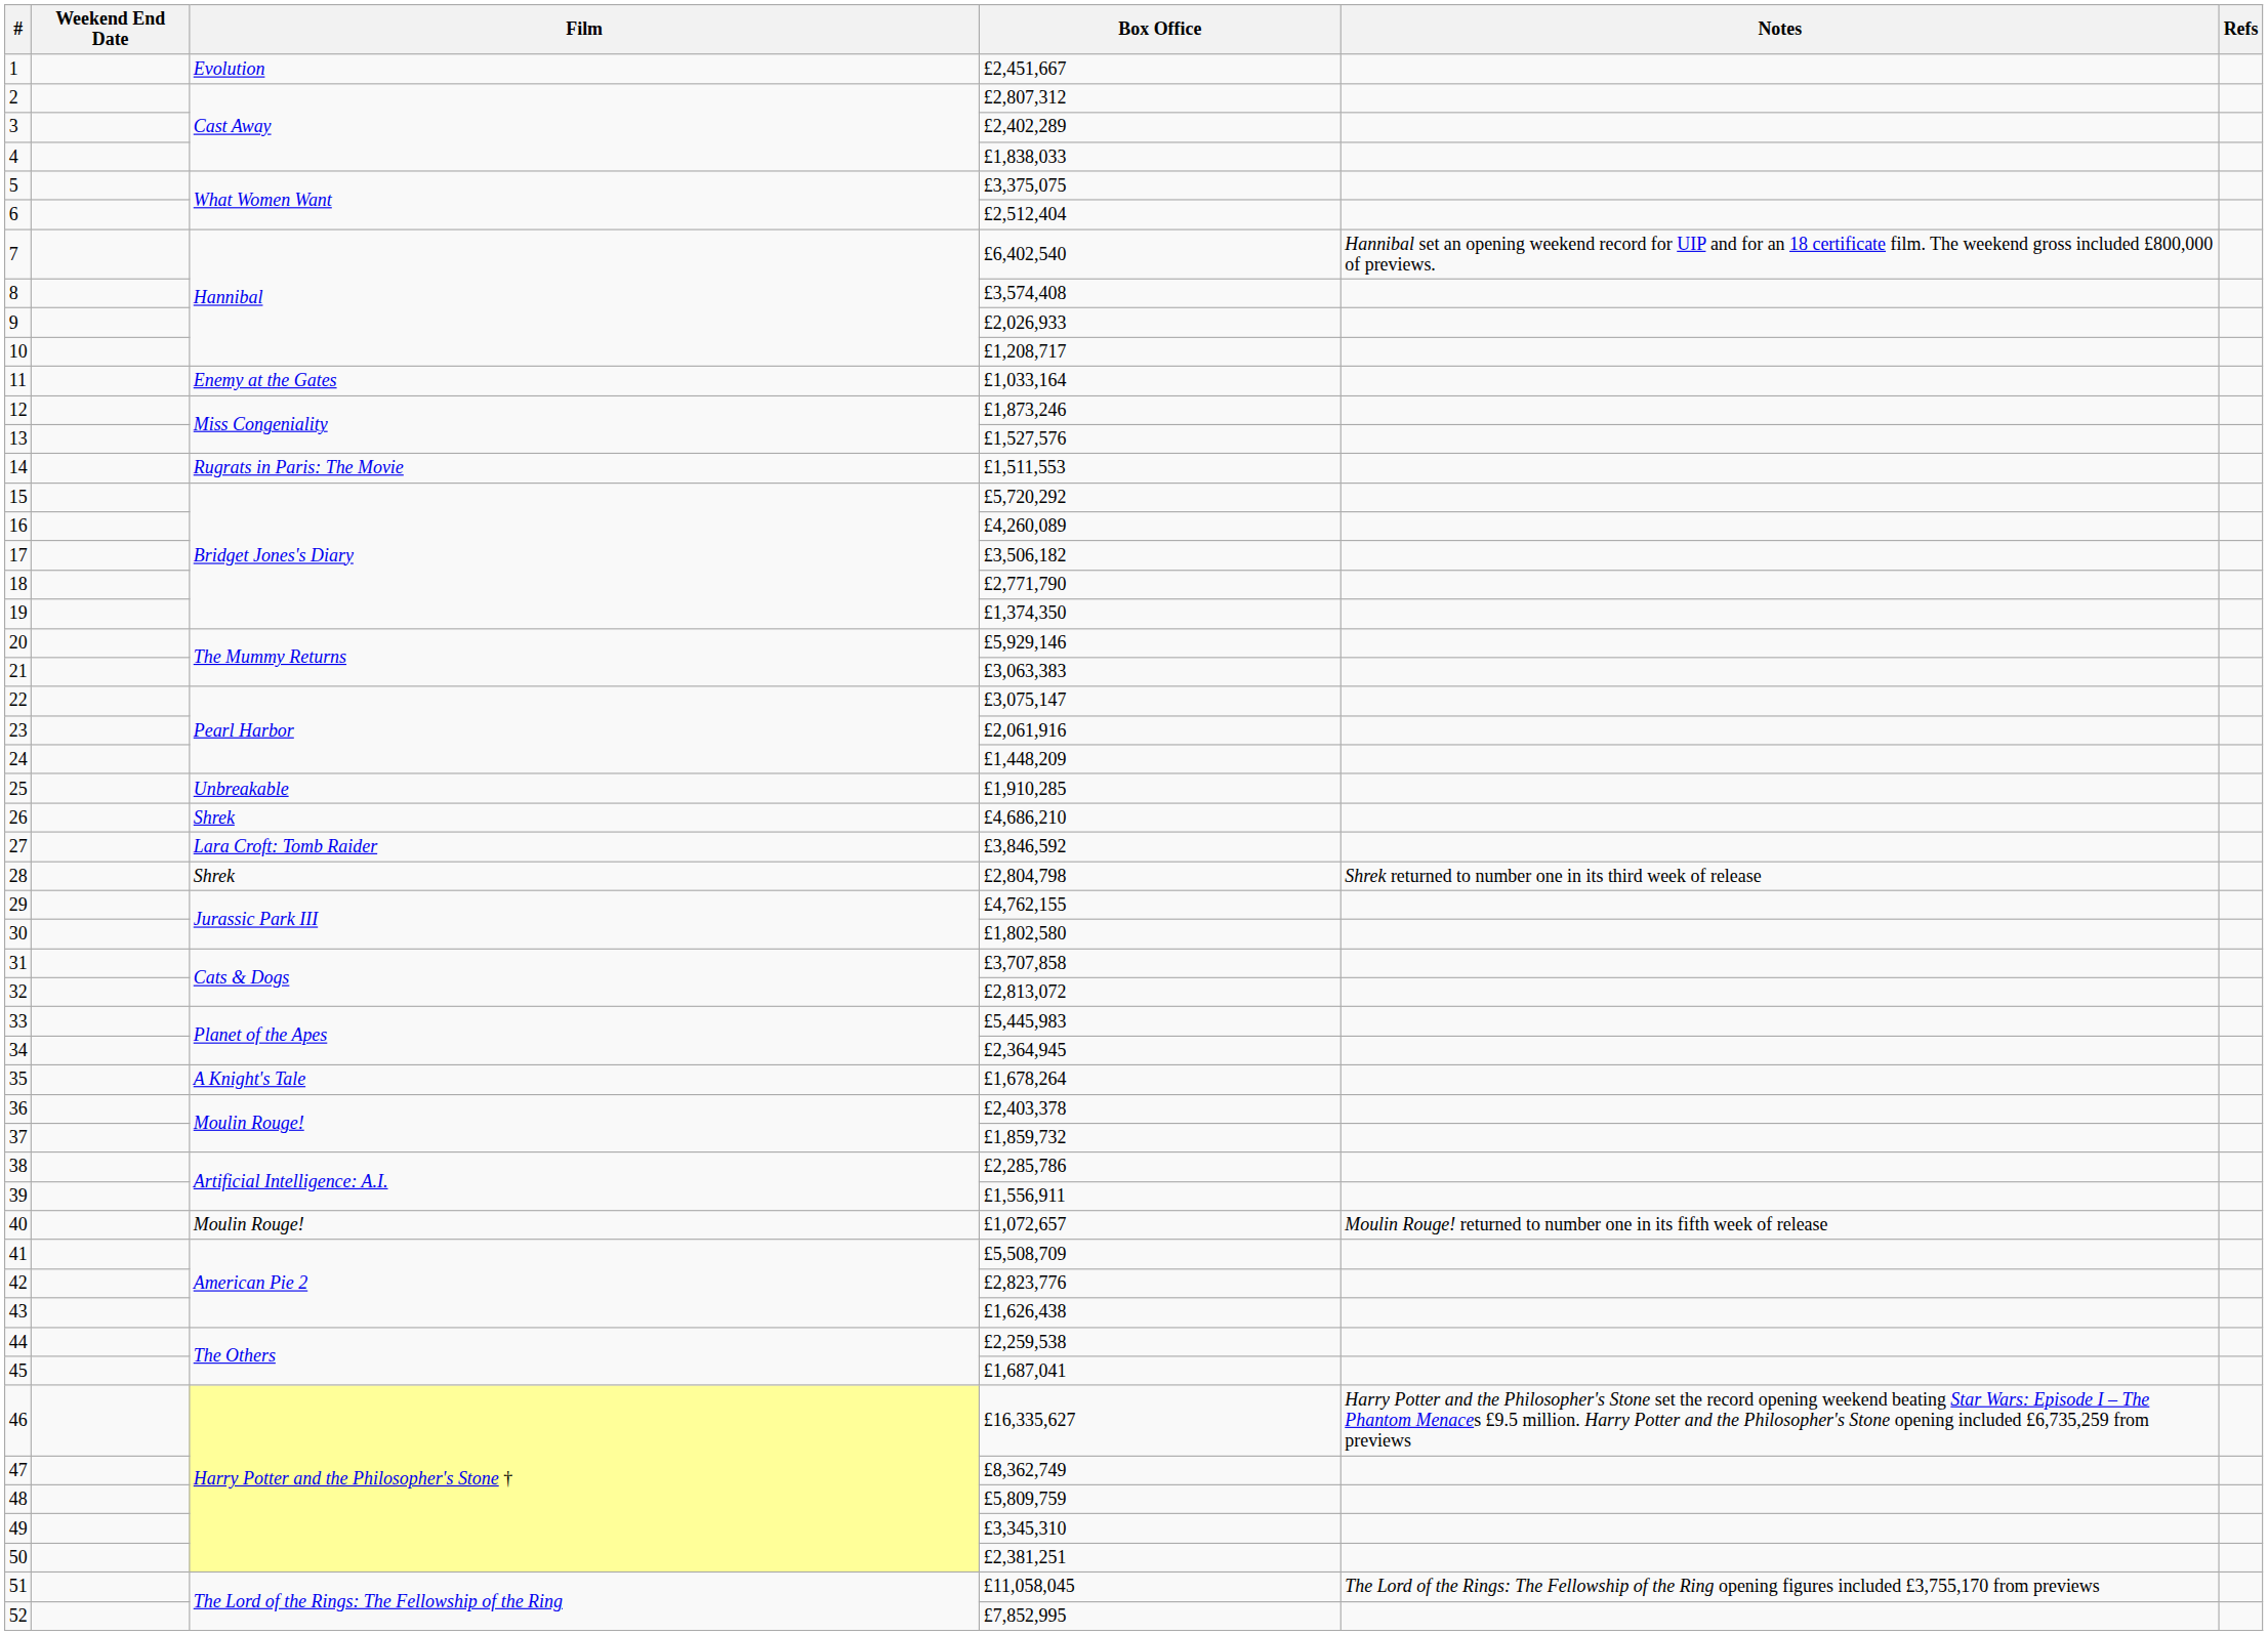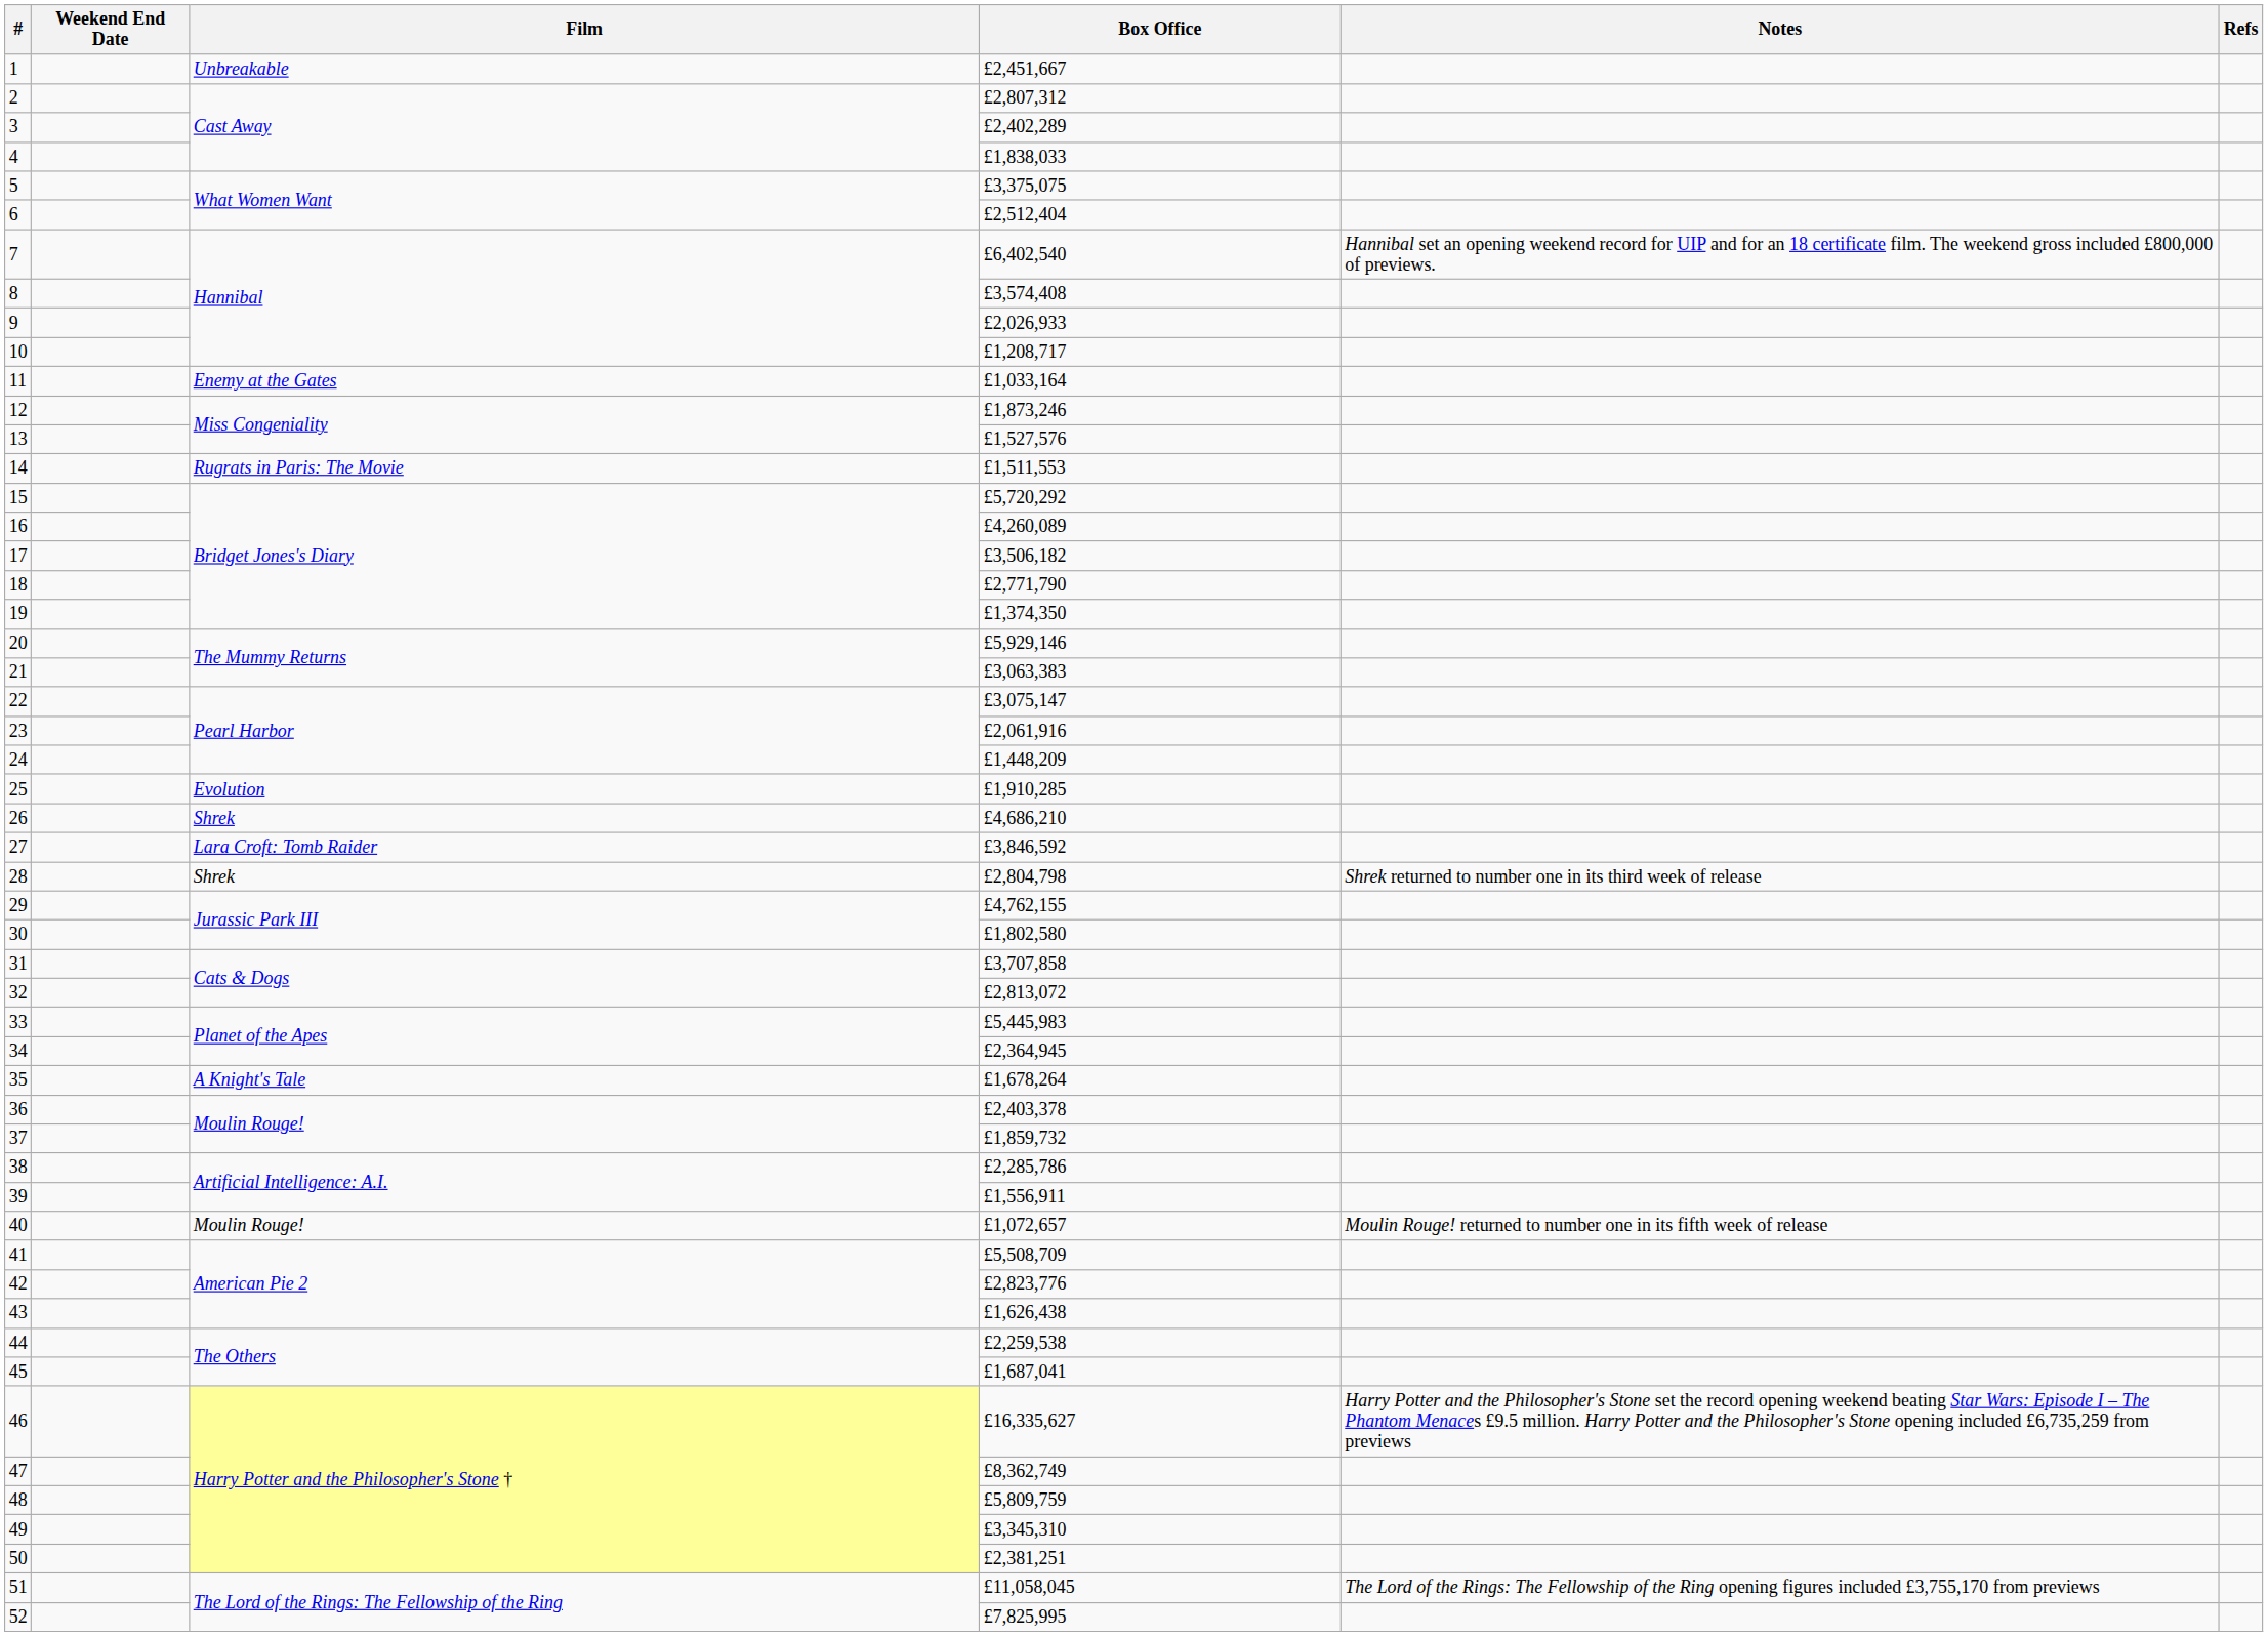 <table class="wikitable sortable">
 <tr>
 <th abbr="Week">#</th>
 <th abbr="Date" style="width:130px">Weekend End Date</th>
 <th width="35%">Film</th>
 <th width="16%">Box Office</th>
 <th>Notes</th>
 <th>Refs</th>
 </tr>
 <tr>
 <td>1</td>
 <td></td>
-<td><em><a href='#'>Evolution</a></em></td>
+<td><em><a href='#'>Unbreakable</a></em></td>
 <td>£2,451,667</td>
 <td></td>
 <td></td>
 </tr>
 <tr>
 <td>2</td>
 <td></td>
 <td rowspan="3"><em><a href='#'>Cast Away</a></em></td>
 <td>£2,807,312</td>
 <td></td>
 <td></td>
 </tr>
 <tr>
 <td>3</td>
 <td></td>
 <td>£2,402,289</td>
 <td></td>
 <td></td>
 </tr>
 <tr>
 <td>4</td>
 <td></td>
 <td>£1,838,033</td>
 <td></td>
 <td></td>
 </tr>
 <tr>
 <td>5</td>
 <td></td>
 <td rowspan="2"><em><a href='#'>What Women Want</a></em></td>
 <td>£3,375,075</td>
 <td></td>
 <td></td>
 </tr>
 <tr>
 <td>6</td>
 <td></td>
 <td>£2,512,404</td>
 <td></td>
 <td></td>
 </tr>
 <tr>
 <td>7</td>
 <td></td>
 <td rowspan="4"><em><a href='#'>Hannibal</a></em></td>
 <td>£6,402,540</td>
 <td><em>Hannibal</em> set an opening weekend record for <a href='#'>UIP</a> and for an <a href='#'>18 certificate</a> film. The weekend gross included £800,000 of previews.</td>
 <td></td>
 </tr>
 <tr>
 <td>8</td>
 <td></td>
 <td>£3,574,408</td>
 <td></td>
 <td></td>
 </tr>
 <tr>
 <td>9</td>
 <td></td>
 <td>£2,026,933</td>
 <td></td>
 <td></td>
 </tr>
 <tr>
 <td>10</td>
 <td></td>
 <td>£1,208,717</td>
 <td></td>
 <td></td>
 </tr>
 <tr>
 <td>11</td>
 <td></td>
 <td><em><a href='#'>Enemy at the Gates</a></em></td>
 <td>£1,033,164</td>
 <td></td>
 <td></td>
 </tr>
 <tr>
 <td>12</td>
 <td></td>
 <td rowspan="2"><em><a href='#'>Miss Congeniality</a></em></td>
 <td>£1,873,246</td>
 <td></td>
 <td></td>
 </tr>
 <tr>
 <td>13</td>
 <td></td>
 <td>£1,527,576</td>
 <td></td>
 <td></td>
 </tr>
 <tr>
 <td>14</td>
 <td></td>
 <td><em><a href='#'>Rugrats in Paris: The Movie</a></em></td>
 <td>£1,511,553</td>
 <td></td>
 <td></td>
 </tr>
 <tr>
 <td>15</td>
 <td></td>
 <td rowspan="5"><em><a href='#'>Bridget Jones's Diary</a></em></td>
 <td>£5,720,292</td>
 <td></td>
 <td></td>
 </tr>
 <tr>
 <td>16</td>
 <td></td>
 <td>£4,260,089</td>
 <td></td>
 <td></td>
 </tr>
 <tr>
 <td>17</td>
 <td></td>
 <td>£3,506,182</td>
 <td></td>
 <td></td>
 </tr>
 <tr>
 <td>18</td>
 <td></td>
 <td>£2,771,790</td>
 <td></td>
 <td></td>
 </tr>
 <tr>
 <td>19</td>
 <td></td>
 <td>£1,374,350</td>
 <td></td>
 <td></td>
 </tr>
 <tr>
 <td>20</td>
 <td></td>
 <td rowspan="2"><em><a href='#'>The Mummy Returns</a></em></td>
 <td>£5,929,146</td>
 <td></td>
 <td></td>
 </tr>
 <tr>
 <td>21</td>
 <td></td>
 <td>£3,063,383</td>
 <td></td>
 <td></td>
 </tr>
 <tr>
 <td>22</td>
 <td></td>
 <td rowspan="3"><em><a href='#'>Pearl Harbor</a></em></td>
 <td>£3,075,147</td>
 <td></td>
 <td></td>
 </tr>
 <tr>
 <td>23</td>
 <td></td>
 <td>£2,061,916</td>
 <td></td>
 <td></td>
 </tr>
 <tr>
 <td>24</td>
 <td></td>
 <td>£1,448,209</td>
 <td></td>
 <td></td>
 </tr>
 <tr>
 <td>25</td>
 <td></td>
-<td><em><a href='#'>Unbreakable</a></em></td>
+<td><em><a href='#'>Evolution</a></em></td>
 <td>£1,910,285</td>
 <td></td>
 <td></td>
 </tr>
 <tr>
 <td>26</td>
 <td></td>
 <td><em><a href='#'>Shrek</a></em></td>
 <td>£4,686,210</td>
 <td></td>
 <td></td>
 </tr>
 <tr>
 <td>27</td>
 <td></td>
 <td><em><a href='#'>Lara Croft: Tomb Raider</a></em></td>
 <td>£3,846,592</td>
 <td></td>
 <td></td>
 </tr>
 <tr>
 <td>28</td>
 <td></td>
 <td><em>Shrek</em></td>
 <td>£2,804,798</td>
 <td><em>Shrek</em> returned to number one in its third week of release</td>
 <td></td>
 </tr>
 <tr>
 <td>29</td>
 <td></td>
 <td rowspan="2"><em><a href='#'>Jurassic Park III</a></em></td>
 <td>£4,762,155</td>
 <td></td>
 <td></td>
 </tr>
 <tr>
 <td>30</td>
 <td></td>
 <td>£1,802,580</td>
 <td></td>
 <td></td>
 </tr>
 <tr>
 <td>31</td>
 <td></td>
 <td rowspan="2"><em><a href='#'>Cats & Dogs</a></em></td>
 <td>£3,707,858</td>
 <td></td>
 <td></td>
 </tr>
 <tr>
 <td>32</td>
 <td></td>
 <td>£2,813,072</td>
 <td></td>
 <td></td>
 </tr>
 <tr>
 <td>33</td>
 <td></td>
 <td rowspan="2"><em><a href='#'>Planet of the Apes</a></em></td>
 <td>£5,445,983</td>
 <td></td>
 <td></td>
 </tr>
 <tr>
 <td>34</td>
 <td></td>
 <td>£2,364,945</td>
 <td></td>
 <td></td>
 </tr>
 <tr>
 <td>35</td>
 <td></td>
 <td><em><a href='#'>A Knight's Tale</a></em></td>
 <td>£1,678,264</td>
 <td></td>
 <td></td>
 </tr>
 <tr>
 <td>36</td>
 <td></td>
 <td rowspan="2"><em><a href='#'>Moulin Rouge!</a></em></td>
 <td>£2,403,378</td>
 <td></td>
 <td></td>
 </tr>
 <tr>
 <td>37</td>
 <td></td>
 <td>£1,859,732</td>
 <td></td>
 <td></td>
 </tr>
 <tr>
 <td>38</td>
 <td></td>
 <td rowspan="2"><em><a href='#'>Artificial Intelligence: A.I.</a></em></td>
 <td>£2,285,786</td>
 <td></td>
 <td></td>
 </tr>
 <tr>
 <td>39</td>
 <td></td>
 <td>£1,556,911</td>
 <td></td>
 <td></td>
 </tr>
 <tr>
 <td>40</td>
 <td></td>
 <td><em>Moulin Rouge!</em></td>
 <td>£1,072,657</td>
 <td><em>Moulin Rouge!</em> returned to number one in its fifth week of release</td>
 <td></td>
 </tr>
 <tr>
 <td>41</td>
 <td></td>
 <td rowspan="3"><em><a href='#'>American Pie 2</a></em></td>
 <td>£5,508,709</td>
 <td></td>
 <td></td>
 </tr>
 <tr>
 <td>42</td>
 <td></td>
 <td>£2,823,776</td>
 <td></td>
 <td></td>
 </tr>
 <tr>
 <td>43</td>
 <td></td>
 <td>£1,626,438</td>
 <td></td>
 <td></td>
 </tr>
 <tr>
 <td>44</td>
 <td></td>
 <td rowspan="2"><em><a href='#'>The Others</a></em></td>
 <td>£2,259,538</td>
 <td></td>
 <td></td>
 </tr>
 <tr>
 <td>45</td>
 <td></td>
 <td>£1,687,041</td>
 <td></td>
 <td></td>
 </tr>
 <tr>
 <td>46</td>
 <td></td>
 <td rowspan="5" style="background-color:#FFFF99"><em><a href='#'>Harry Potter and the Philosopher's Stone</a></em> †</td>
 <td>£16,335,627</td>
 <td><em>Harry Potter and the Philosopher's Stone</em> set the record opening weekend beating <em><a href='#'>Star Wars: Episode I – The Phantom Menace</a></em>s £9.5 million. <em>Harry Potter and the Philosopher's Stone</em> opening included £6,735,259 from previews</td>
 <td></td>
 </tr>
 <tr>
 <td>47</td>
 <td></td>
 <td>£8,362,749</td>
 <td></td>
 <td></td>
 </tr>
 <tr>
 <td>48</td>
 <td></td>
 <td>£5,809,759</td>
 <td></td>
 <td></td>
 </tr>
 <tr>
 <td>49</td>
 <td></td>
 <td>£3,345,310</td>
 <td></td>
 <td></td>
 </tr>
 <tr>
 <td>50</td>
 <td></td>
 <td>£2,381,251</td>
 <td></td>
 <td></td>
 </tr>
 <tr>
 <td>51</td>
 <td></td>
 <td rowspan="2"><em><a href='#'>The Lord of the Rings: The Fellowship of the Ring</a></em></td>
 <td>£11,058,045</td>
 <td><em>The Lord of the Rings: The Fellowship of the Ring</em> opening figures included £3,755,170 from previews</td>
 <td></td>
 </tr>
 <tr>
 <td>52</td>
 <td></td>
-<td>£7,852,995</td>
+<td>£7,825,995</td>
 <td></td>
 <td></td>
 </tr>
 <tr>
 </tr>
 </table>
